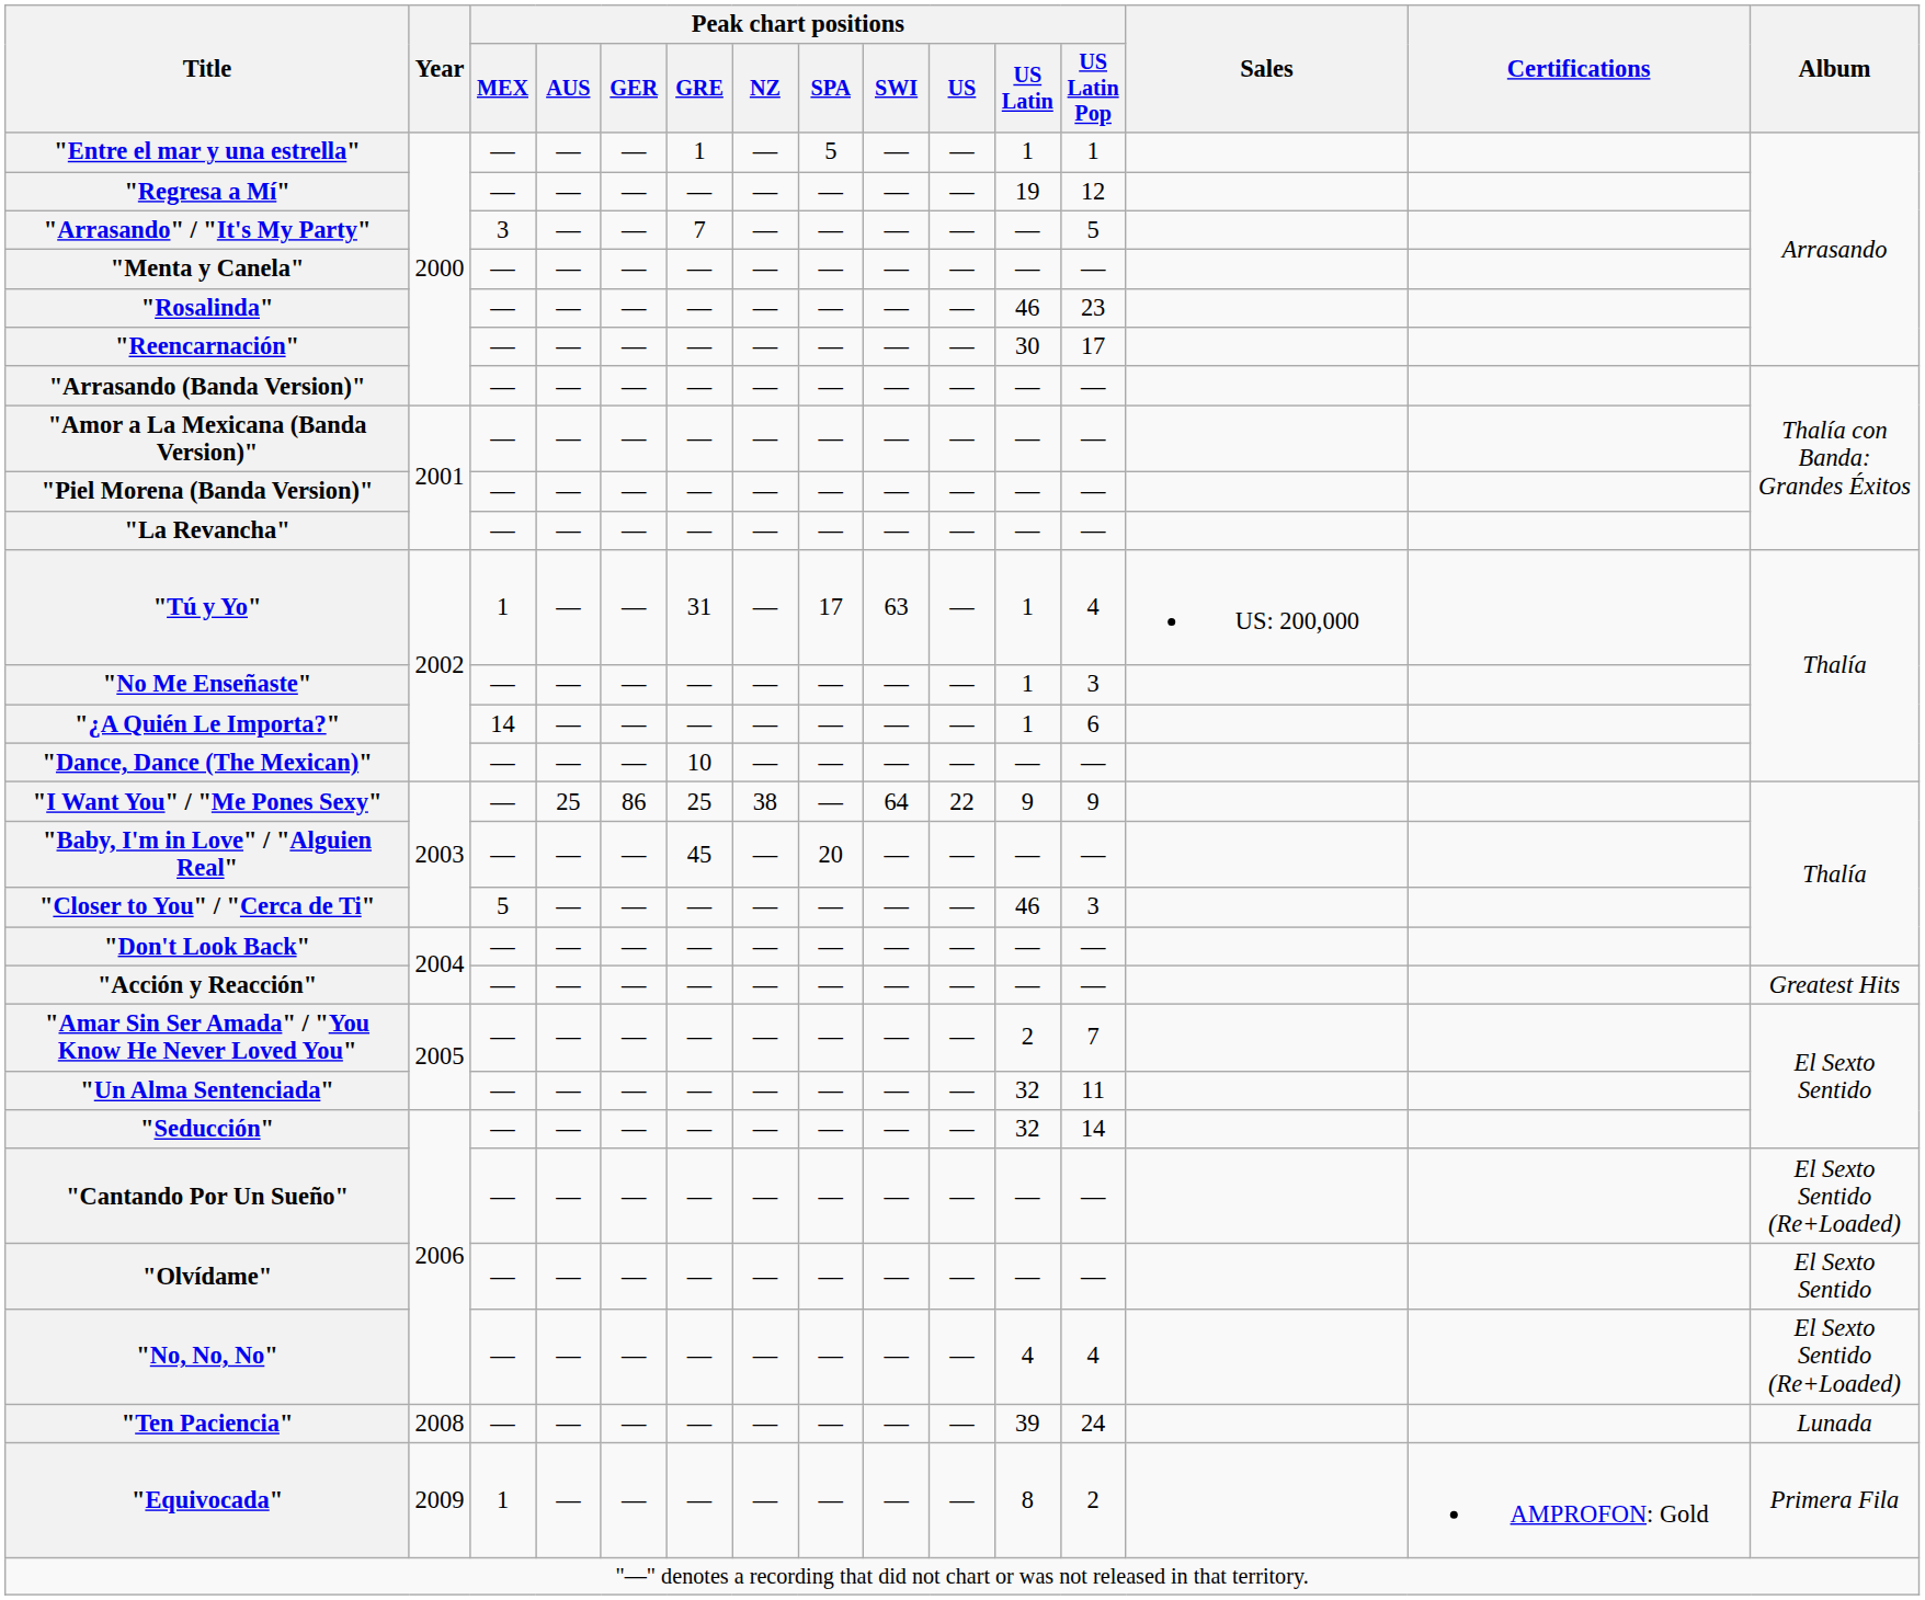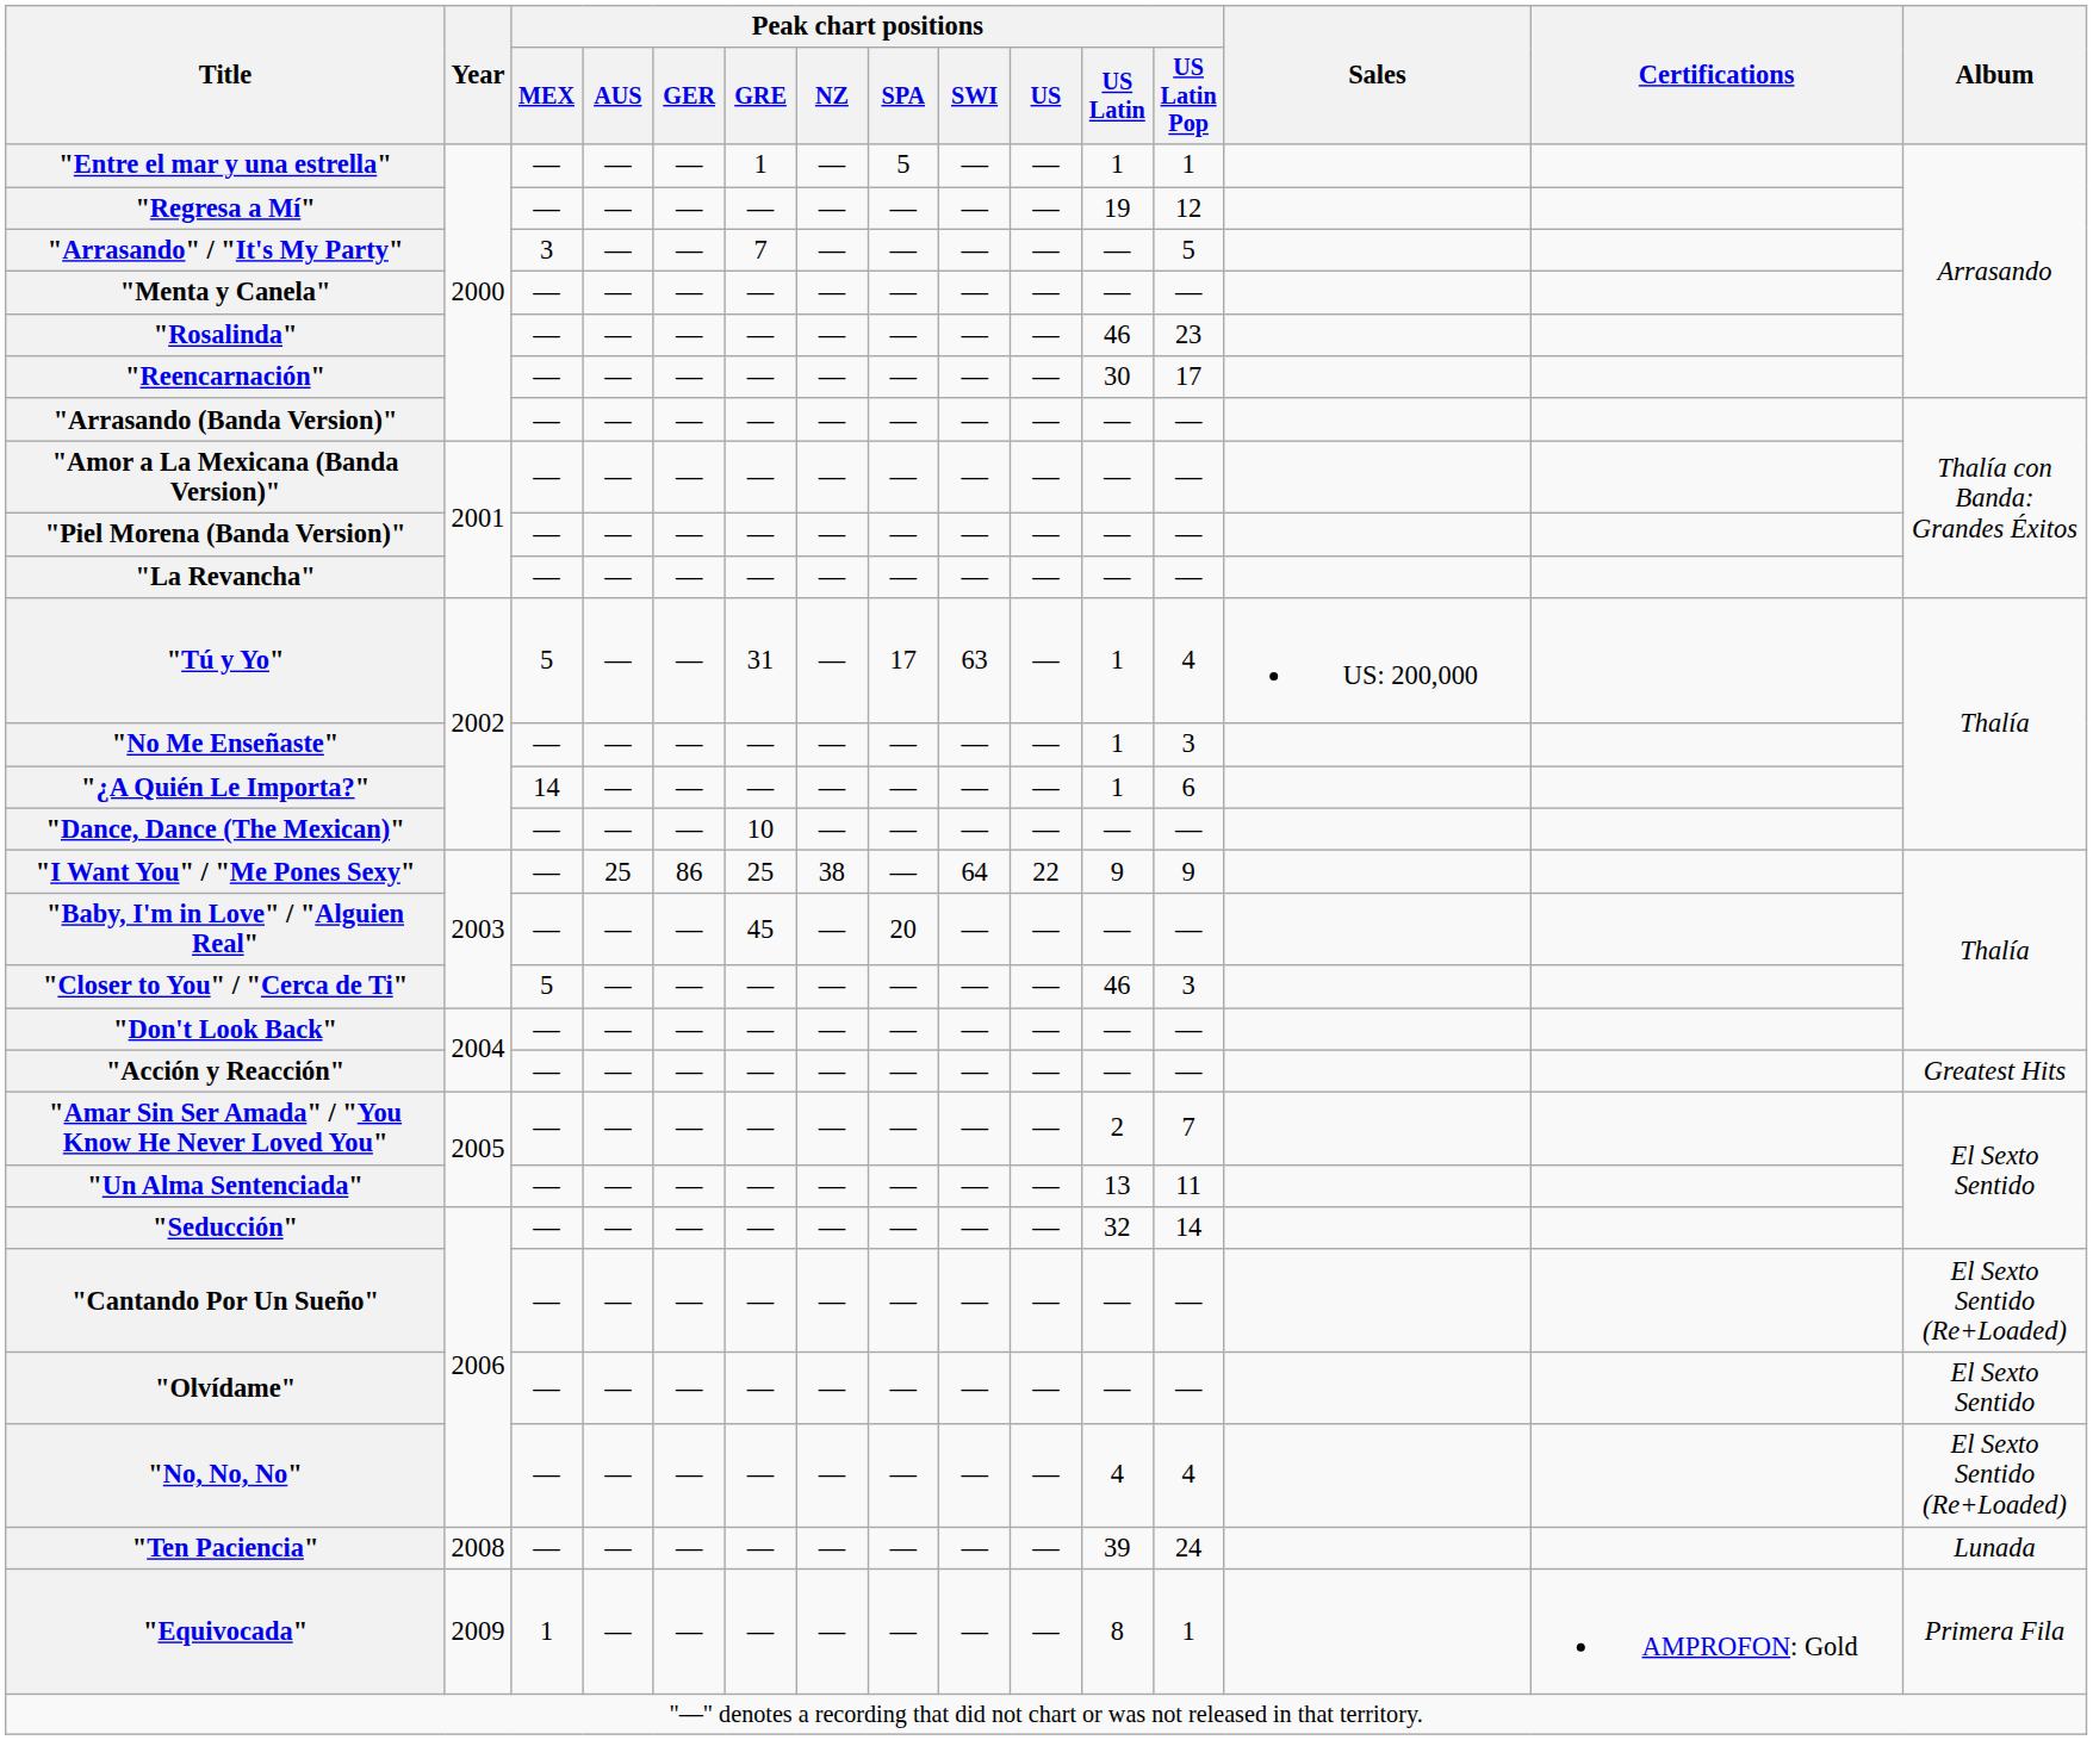 <table class="wikitable plainrowheaders" style="text-align:center;">
 <tr>
 <th scope="col" rowspan="2" style="width:16em;">Title</th>
 <th scope="col" rowspan="2" style="width:1em;">Year</th>
 <th colspan="10" scope="col">Peak chart positions</th>
 <th scope="col" rowspan="2" style="width:11em;">Sales</th>
 <th scope="col" rowspan="2" style="width:13.5em;"><a href='#'>Certifications</a></th>
 <th scope="col" rowspan="2">Album</th>
 </tr>
 <tr>
 <th scope="col" style="width:2.5em;font-size:90%;"><a href='#'>MEX</a><br></th>
 <th scope="col" style="width:2.5em;font-size:90%;"><a href='#'>AUS</a><br></th>
 <th scope="col" style="width:2.5em;font-size:90%;"><a href='#'>GER</a><br></th>
 <th scope="col" style="width:2.5em;font-size:90%;"><a href='#'>GRE</a><br></th>
 <th scope="col" style="width:2.5em;font-size:90%;"><a href='#'>NZ</a><br></th>
 <th scope="col" style="width:2.5em;font-size:90%;"><a href='#'>SPA</a><br></th>
 <th scope="col" style="width:2.5em;font-size:90%;"><a href='#'>SWI</a><br></th>
 <th scope="col" style="width:2.5em;font-size:90%;"><a href='#'>US</a><br></th>
 <th scope="col" style="width:2.5em;font-size:90%;"><a href='#'>US<br>Latin</a><br></th>
 <th scope="col" style="width:2.5em;font-size:90%;"><a href='#'>US<br>Latin<br>Pop</a><br></th>
 </tr>
 <tr>
 <th scope="row">"<a href='#'>Entre el mar y una estrella</a>"</th>
 <td rowspan="7">2000</td>
 <td>—</td>
 <td>—</td>
 <td>—</td>
 <td>1</td>
 <td>—</td>
 <td>5</td>
 <td>—</td>
 <td>—</td>
 <td>1</td>
 <td>1</td>
 <td></td>
 <td></td>
 <td rowspan="6"><em>Arrasando</em></td>
 </tr>
 <tr>
 <th scope="row">"<a href='#'>Regresa a Mí</a>"</th>
 <td>—</td>
 <td>—</td>
 <td>—</td>
 <td>—</td>
 <td>—</td>
 <td>—</td>
 <td>—</td>
 <td>—</td>
 <td>19</td>
 <td>12</td>
 <td></td>
 <td></td>
 </tr>
 <tr>
 <th scope="row">"<a href='#'>Arrasando</a>" / "<a href='#'>It's My Party</a>"</th>
 <td>3</td>
 <td>—</td>
 <td>—</td>
 <td>7</td>
 <td>—</td>
 <td>—</td>
 <td>—</td>
 <td>—</td>
 <td>—</td>
 <td>5</td>
 <td></td>
 <td></td>
 </tr>
 <tr>
 <th scope="row">"Menta y Canela"</th>
 <td>—</td>
 <td>—</td>
 <td>—</td>
 <td>—</td>
 <td>—</td>
 <td>—</td>
 <td>—</td>
 <td>—</td>
 <td>—</td>
 <td>—</td>
 <td></td>
 <td></td>
 </tr>
 <tr>
 <th scope="row">"<a href='#'>Rosalinda</a>"</th>
 <td>—</td>
 <td>—</td>
 <td>—</td>
 <td>—</td>
 <td>—</td>
 <td>—</td>
 <td>—</td>
 <td>—</td>
 <td>46</td>
 <td>23</td>
 <td></td>
 <td></td>
 </tr>
 <tr>
 <th scope="row">"<a href='#'>Reencarnación</a>"</th>
 <td>—</td>
 <td>—</td>
 <td>—</td>
 <td>—</td>
 <td>—</td>
 <td>—</td>
 <td>—</td>
 <td>—</td>
 <td>30</td>
 <td>17</td>
 <td></td>
 <td></td>
 </tr>
 <tr>
 <th scope="row">"Arrasando (Banda Version)"</th>
 <td>—</td>
 <td>—</td>
 <td>—</td>
 <td>—</td>
 <td>—</td>
 <td>—</td>
 <td>—</td>
 <td>—</td>
 <td>—</td>
 <td>—</td>
 <td></td>
 <td></td>
 <td rowspan="4"><em>Thalía con Banda: Grandes Éxitos</em></td>
 </tr>
 <tr>
 <th scope="row">"Amor a La Mexicana (Banda Version)"</th>
 <td rowspan="3">2001</td>
 <td>—</td>
 <td>—</td>
 <td>—</td>
 <td>—</td>
 <td>—</td>
 <td>—</td>
 <td>—</td>
 <td>—</td>
 <td>—</td>
 <td>—</td>
 <td></td>
 <td></td>
 </tr>
 <tr>
 <th scope="row">"Piel Morena (Banda Version)"</th>
 <td>—</td>
 <td>—</td>
 <td>—</td>
 <td>—</td>
 <td>—</td>
 <td>—</td>
 <td>—</td>
 <td>—</td>
 <td>—</td>
 <td>—</td>
 <td></td>
 </tr>
 <tr>
 <th scope="row">"La Revancha"</th>
 <td>—</td>
 <td>—</td>
 <td>—</td>
 <td>—</td>
 <td>—</td>
 <td>—</td>
 <td>—</td>
 <td>—</td>
 <td>—</td>
 <td>—</td>
 <td></td>
 <td></td>
 </tr>
 <tr>
 <th scope="row">"<a href='#'>Tú y Yo</a>"<br></th>
 <td rowspan="4">2002</td>
-<td>1</td>
+<td>5</td>
 <td>—</td>
 <td>—</td>
 <td>31</td>
 <td>—</td>
 <td>17</td>
 <td>63</td>
 <td>—</td>
 <td>1</td>
 <td>4</td>
 <td><br><ul><li>US: 200,000</li></ul></td>
 <td></td>
 <td rowspan="4"><em>Thalía</em> </td>
 </tr>
 <tr>
 <th scope="row">"<a href='#'>No Me Enseñaste</a>"</th>
 <td>—</td>
 <td>—</td>
 <td>—</td>
 <td>—</td>
 <td>—</td>
 <td>—</td>
 <td>—</td>
 <td>—</td>
 <td>1</td>
 <td>3</td>
 <td></td>
 <td></td>
 </tr>
 <tr>
 <th scope="row">"<a href='#'>¿A Quién Le Importa?</a>"</th>
 <td>14</td>
 <td>—</td>
 <td>—</td>
 <td>—</td>
 <td>—</td>
 <td>—</td>
 <td>—</td>
 <td>—</td>
 <td>1</td>
 <td>6</td>
 <td></td>
 <td></td>
 </tr>
 <tr>
 <th scope="row">"<a href='#'>Dance, Dance (The Mexican)</a>"</th>
 <td>—</td>
 <td>—</td>
 <td>—</td>
 <td>10</td>
 <td>—</td>
 <td>—</td>
 <td>—</td>
 <td>—</td>
 <td>—</td>
 <td>—</td>
 <td></td>
 <td></td>
 </tr>
 <tr>
 <th scope="row">"<a href='#'>I Want You</a>" / "<a href='#'>Me Pones Sexy</a>"<br></th>
 <td rowspan="3">2003</td>
 <td>—</td>
 <td>25</td>
 <td>86</td>
 <td>25</td>
 <td>38</td>
 <td>—</td>
 <td>64</td>
 <td>22</td>
 <td>9</td>
 <td>9</td>
 <td></td>
 <td></td>
 <td rowspan="4"><em>Thalía</em> </td>
 </tr>
 <tr>
 <th scope="row">"<a href='#'>Baby, I'm in Love</a>" / "<a href='#'>Alguien Real</a>"</th>
 <td>—</td>
 <td>—</td>
 <td>—</td>
 <td>45</td>
 <td>—</td>
 <td>20</td>
 <td>—</td>
 <td>—</td>
 <td>—</td>
 <td>—</td>
 <td></td>
 <td></td>
 </tr>
 <tr>
 <th scope="row">"<a href='#'>Closer to You</a>" / "<a href='#'>Cerca de Ti</a>"</th>
 <td>5</td>
 <td>—</td>
 <td>—</td>
 <td>—</td>
 <td>—</td>
 <td>—</td>
 <td>—</td>
 <td>—</td>
 <td>46</td>
 <td>3</td>
 <td></td>
 <td></td>
 </tr>
 <tr>
 <th scope="row">"<a href='#'>Don't Look Back</a>"</th>
 <td rowspan="2">2004</td>
 <td>—</td>
 <td>—</td>
 <td>—</td>
 <td>—</td>
 <td>—</td>
 <td>—</td>
 <td>—</td>
 <td>—</td>
 <td>—</td>
 <td>—</td>
 <td></td>
 <td></td>
 </tr>
 <tr>
 <th scope="row">"Acción y Reacción"</th>
 <td>—</td>
 <td>—</td>
 <td>—</td>
 <td>—</td>
 <td>—</td>
 <td>—</td>
 <td>—</td>
 <td>—</td>
 <td>—</td>
 <td>—</td>
 <td></td>
 <td></td>
 <td><em>Greatest Hits</em></td>
 </tr>
 <tr>
 <th scope="row">"<a href='#'>Amar Sin Ser Amada</a>" / "<a href='#'>You Know He Never Loved You</a>"</th>
 <td rowspan="2">2005</td>
 <td>—</td>
 <td>—</td>
 <td>—</td>
 <td>—</td>
 <td>—</td>
 <td>—</td>
 <td>—</td>
 <td>—</td>
 <td>2</td>
 <td>7</td>
 <td></td>
 <td></td>
 <td rowspan="3"><em>El Sexto Sentido</em></td>
 </tr>
 <tr>
 <th scope="row">"<a href='#'>Un Alma Sentenciada</a>"</th>
 <td>—</td>
 <td>—</td>
 <td>—</td>
 <td>—</td>
 <td>—</td>
 <td>—</td>
 <td>—</td>
 <td>—</td>
-<td>32</td>
+<td>13</td>
 <td>11</td>
 <td></td>
 <td></td>
 </tr>
 <tr>
 <th scope="row">"<a href='#'>Seducción</a>"</th>
 <td rowspan="4">2006</td>
 <td>—</td>
 <td>—</td>
 <td>—</td>
 <td>—</td>
 <td>—</td>
 <td>—</td>
 <td>—</td>
 <td>—</td>
 <td>32</td>
 <td>14</td>
 <td></td>
 <td></td>
 </tr>
 <tr>
 <th scope="row">"Cantando Por Un Sueño"</th>
 <td>—</td>
 <td>—</td>
 <td>—</td>
 <td>—</td>
 <td>—</td>
 <td>—</td>
 <td>—</td>
 <td>—</td>
 <td>—</td>
 <td>—</td>
 <td></td>
 <td></td>
 <td><em>El Sexto Sentido (Re+Loaded)</em></td>
 </tr>
 <tr>
 <th scope="row">"Olvídame"</th>
 <td>—</td>
 <td>—</td>
 <td>—</td>
 <td>—</td>
 <td>—</td>
 <td>—</td>
 <td>—</td>
 <td>—</td>
 <td>—</td>
 <td>—</td>
 <td></td>
 <td></td>
 <td><em>El Sexto Sentido</em></td>
 </tr>
 <tr>
 <th scope="row">"<a href='#'>No, No, No</a>"<br></th>
 <td>—</td>
 <td>—</td>
 <td>—</td>
 <td>—</td>
 <td>—</td>
 <td>—</td>
 <td>—</td>
 <td>—</td>
 <td>4</td>
 <td>4</td>
 <td></td>
 <td></td>
 <td><em>El Sexto Sentido (Re+Loaded)</em></td>
 </tr>
 <tr>
 <th scope="row">"<a href='#'>Ten Paciencia</a>"</th>
 <td>2008</td>
 <td>—</td>
 <td>—</td>
 <td>—</td>
 <td>—</td>
 <td>—</td>
 <td>—</td>
 <td>—</td>
 <td>—</td>
 <td>39</td>
 <td>24</td>
 <td></td>
 <td></td>
 <td><em>Lunada</em></td>
 </tr>
 <tr>
 <th scope="row">"<a href='#'>Equivocada</a>"</th>
 <td>2009</td>
 <td>1</td>
 <td>—</td>
 <td>—</td>
 <td>—</td>
 <td>—</td>
 <td>—</td>
 <td>—</td>
 <td>—</td>
 <td>8</td>
-<td>2</td>
+<td>1</td>
 <td></td>
 <td><br><ul><li><a href='#'>AMPROFON</a>: Gold</li></ul></td>
 <td><em>Primera Fila</em></td>
 </tr>
 <tr>
 <td colspan="15" style="font-size:90%">"—" denotes a recording that did not chart or was not released in that territory.</td>
 </tr>
 </table>
